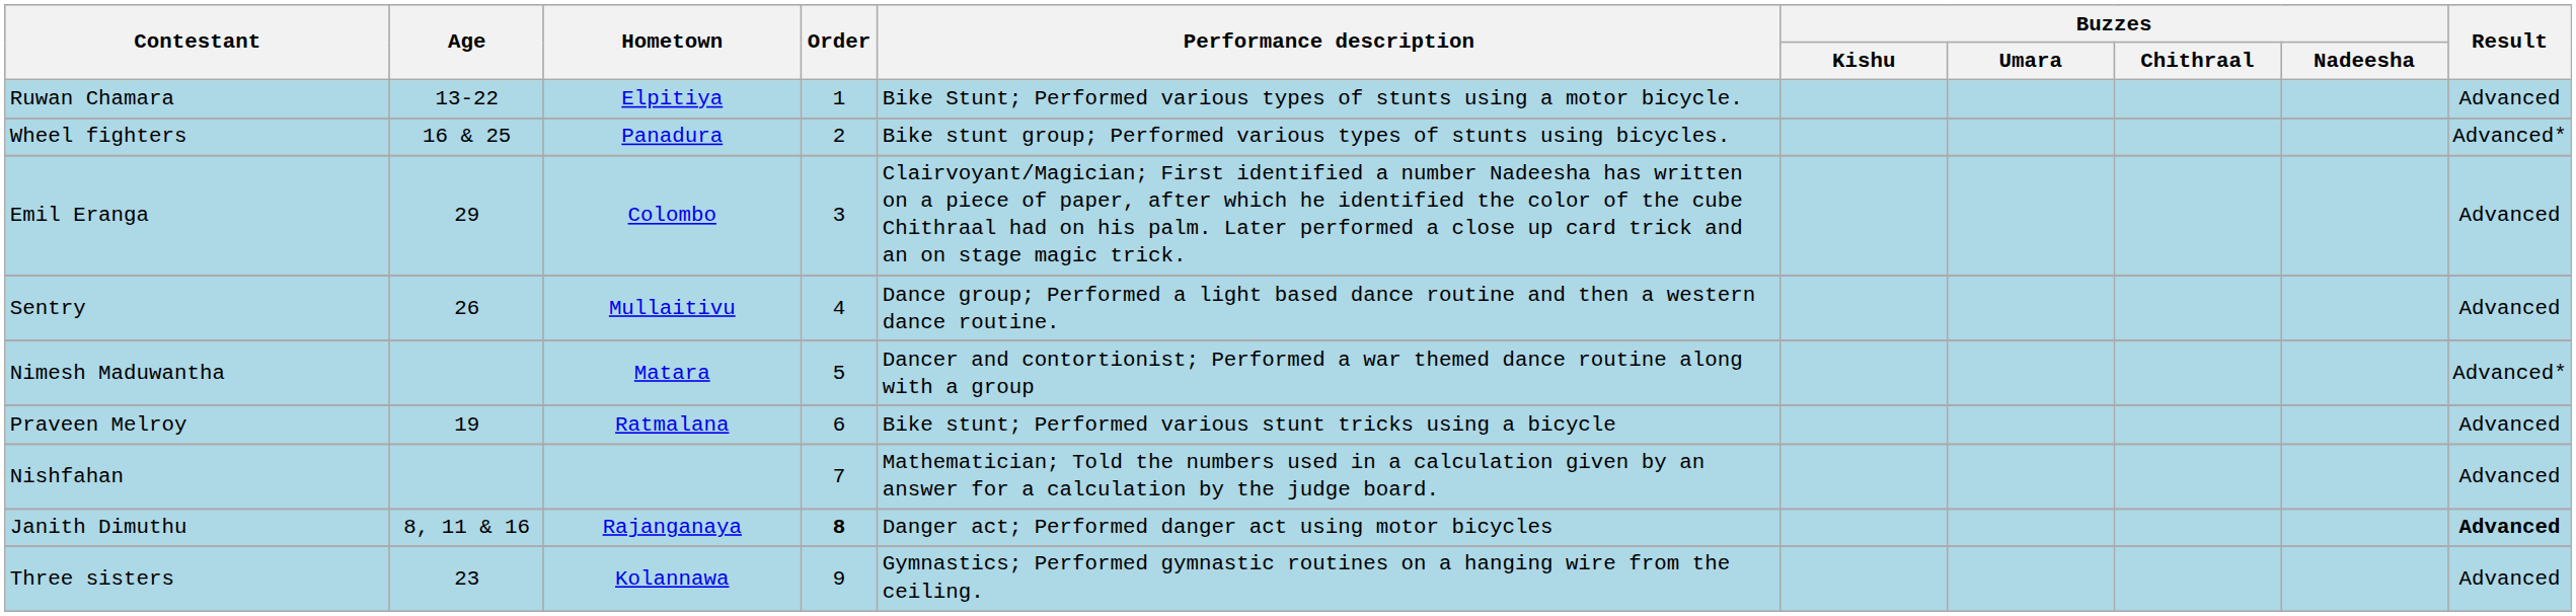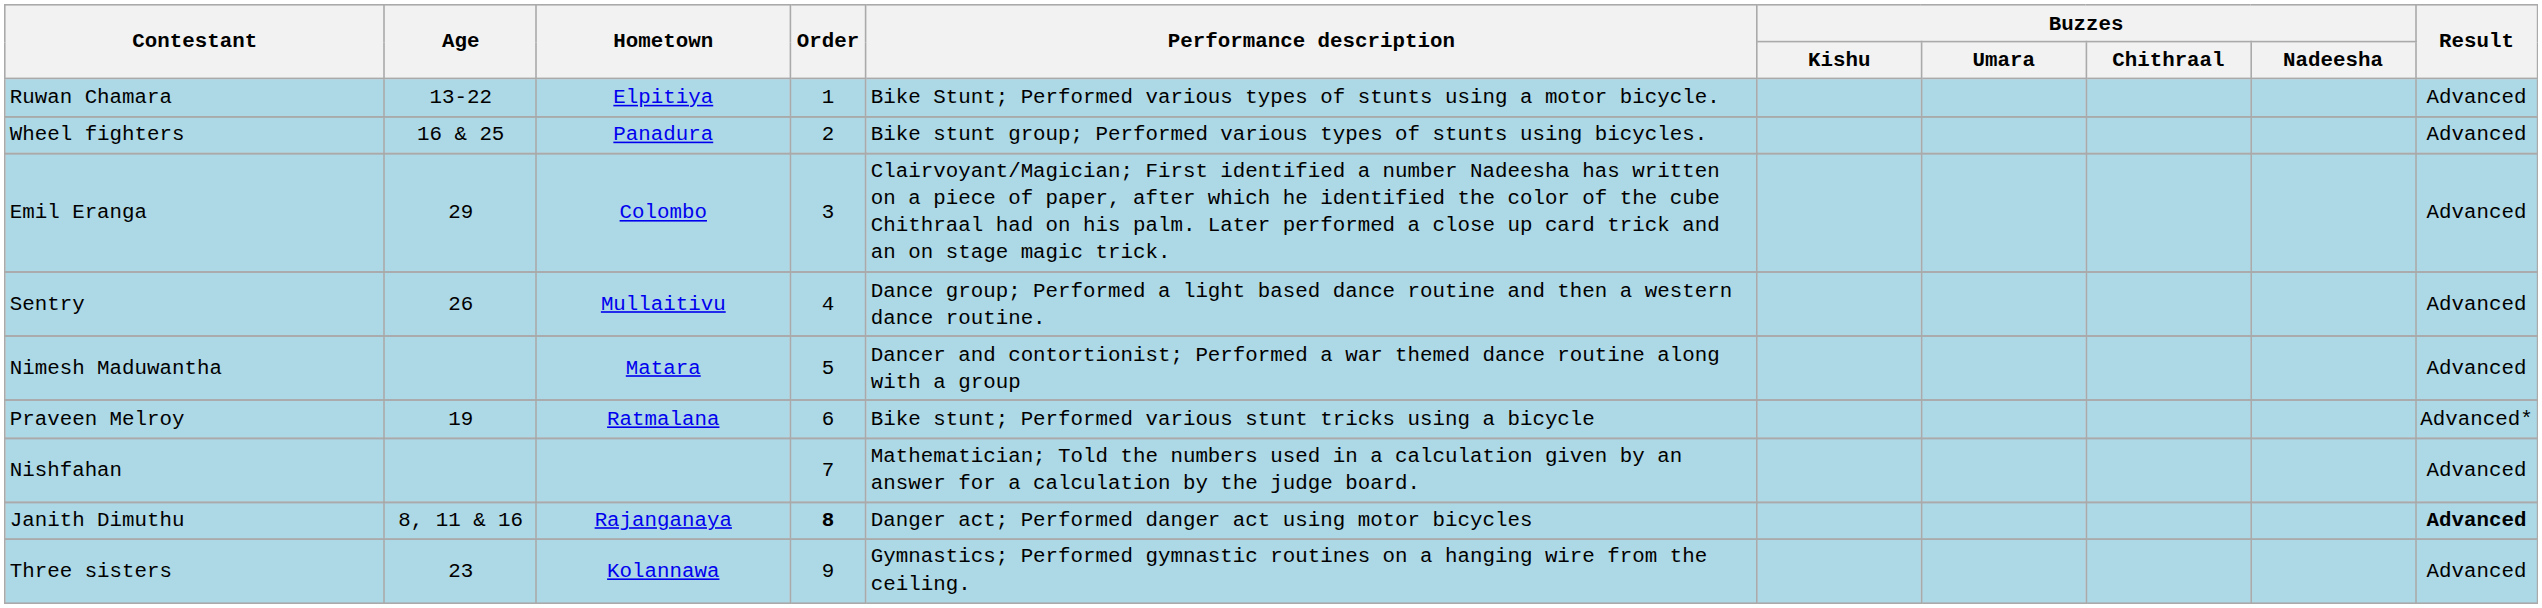 <table class="wikitable" style="text-align:center; line-height:17px; width:100%;">
 <tr>
 <th rowspan=2 style="width:15%">Contestant</th>
 <th rowspan=2 style="width:06%">Age</th>
 <th rowspan=2 style="width:10%">Hometown</th>
 <th rowspan=2 style="width:03%">Order</th>
 <th rowspan=2>Performance description</th>
 <th colspan=4>Buzzes</th>
 <th rowspan=2>Result</th>
 </tr>
 <tr>
 <th style="width:06.5%;">Kishu</th>
 <th style="width:06.5%;">Umara</th>
 <th style="width:06.5%;">Chithraal</th>
 <th style="width:06.5%;">Nadeesha</th>
 </tr>
 <tr bgcolor = lightblue>
 <td align="left">Ruwan Chamara</td>
 <td>13-22</td>
 <td><a href='#'>Elpitiya</a></td>
 <td>1</td>
 <td align="left">Bike Stunt; Performed various types of stunts using a motor bicycle.</td>
 <td></td>
 <td></td>
 <td></td>
 <td></td>
 <td>Advanced</td>
 </tr>
 <tr>
 </tr>
 <tr bgcolor = lightblue>
 <td align="left">Wheel fighters</td>
 <td>16 & 25</td>
 <td><a href='#'>Panadura</a></td>
 <td>2</td>
 <td align="left">Bike stunt group; Performed various types of stunts using bicycles.</td>
 <td></td>
 <td></td>
 <td></td>
 <td></td>
-<td>Advanced*</td>
+<td>Advanced</td>
 </tr>
 <tr>
 </tr>
 <tr bgcolor = lightblue>
 <td align="left">Emil Eranga</td>
 <td>29</td>
 <td><a href='#'>Colombo</a></td>
 <td>3</td>
 <td align="left">Clairvoyant/Magician; First identified a number Nadeesha has written on a piece of paper, after which he identified the color of the cube Chithraal had on his palm. Later performed a close up card trick and an on stage magic trick.</td>
 <td></td>
 <td></td>
 <td></td>
 <td></td>
 <td>Advanced</td>
 </tr>
 <tr>
 </tr>
 <tr bgcolor = lightblue>
 <td align="left">Sentry</td>
 <td>26</td>
 <td><a href='#'>Mullaitivu</a></td>
 <td>4</td>
 <td align="left">Dance group; Performed a light based dance routine and then a western dance routine.</td>
 <td></td>
 <td></td>
 <td></td>
 <td></td>
 <td>Advanced</td>
 </tr>
 <tr>
 </tr>
 <tr bgcolor = lightblue>
 <td align="left">Nimesh Maduwantha</td>
 <td></td>
 <td><a href='#'>Matara</a></td>
 <td>5</td>
 <td align="left">Dancer and contortionist; Performed a war themed dance routine along with a group</td>
 <td></td>
 <td></td>
 <td></td>
 <td></td>
-<td>Advanced*</td>
+<td>Advanced</td>
 </tr>
 <tr>
 </tr>
 <tr BGCOLOR=LIGHTBLUE>
 <td align="left">Praveen Melroy</td>
 <td>19</td>
 <td><a href='#'>Ratmalana</a></td>
 <td>6</td>
 <td align="left">Bike stunt; Performed various stunt tricks using a bicycle</td>
 <td></td>
 <td></td>
 <td></td>
 <td></td>
-<td>Advanced</td>
+<td>Advanced*</td>
 </tr>
 <tr>
 </tr>
 <tr bgcolor=lightblue>
 <td align="left">Nishfahan</td>
 <td></td>
 <td></td>
 <td>7</td>
 <td align="left">Mathematician; Told the numbers used in a calculation given by an answer for a calculation by the judge board.</td>
 <td></td>
 <td></td>
 <td></td>
 <td></td>
 <td>Advanced</td>
 </tr>
 <tr>
 </tr>
 <tr bgcolor=lightblue>
 <td align="left">Janith Dimuthu </td>
 <td>8, 11 & 16</td>
 <td><a href='#'>Rajanganaya</a></td>
 <td><strong>8</strong></td>
 <td align="left">Danger act; Performed danger act using motor bicycles</td>
 <td></td>
 <td></td>
 <td></td>
 <td></td>
 <td><strong>Advanced</strong></td>
 </tr>
 <tr>
 </tr>
 <tr bgcolor=lightblue>
 <td align="left">Three sisters </td>
 <td>23</td>
 <td><a href='#'>Kolannawa</a></td>
 <td>9</td>
 <td align="left">Gymnastics; Performed gymnastic routines on a hanging wire from the ceiling.</td>
 <td></td>
 <td></td>
 <td></td>
 <td></td>
 <td>Advanced</td>
 </tr>
 </table>
